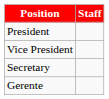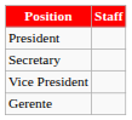 <table class="wikitable">
 <tr>
 <th style="color:White; background:#FF0000;">Position</th>
 <th style="color:White; background:#FF0000;">Staff</th>
 </tr>
 <tr>
 <td>President</td>
 <td></td>
 </tr>
 <tr>
-<td>Vice President</td>
+<td>Secretary</td>
 <td></td>
 </tr>
 <tr>
-<td>Secretary</td>
+<td>Vice President</td>
 <td></td>
 </tr>
 <tr>
 <td>Gerente</td>
 <td></td>
 </tr>
 </table>
